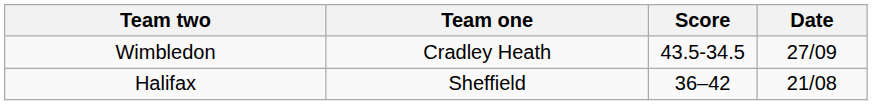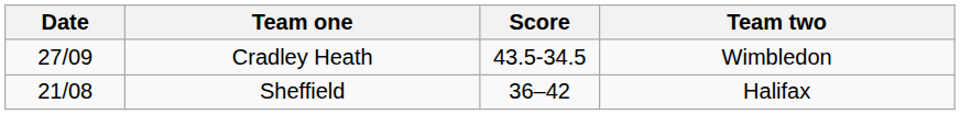 <table class="wikitable" style="text-align: center">
 <tr>
-<th width=250>Team two</th>
+<th width=80>Date</th>
 <th width=250>Team one</th>
 <th width=80>Score</th>
-<th width=80>Date</th>
+<th width=250>Team two</th>
 </tr>
 <tr>
-<td>Wimbledon</td>
+<td>27/09</td>
 <td>Cradley Heath</td>
 <td>43.5-34.5</td>
-<td>27/09</td>
+<td>Wimbledon</td>
 </tr>
 <tr>
-<td>Halifax</td>
+<td>21/08</td>
 <td>Sheffield</td>
 <td>36–42</td>
-<td>21/08</td>
+<td>Halifax</td>
 </tr>
 </table>
